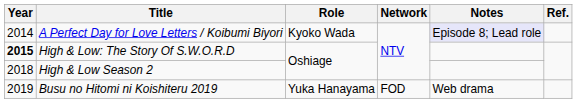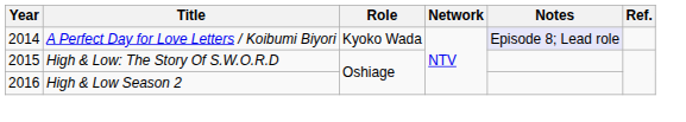 <table class="wikitable">
 <tr>
 <th>Year</th>
 <th>Title</th>
 <th>Role</th>
 <th>Network</th>
 <th>Notes</th>
 <th>Ref.</th>
 </tr>
 <tr>
 <td>2014</td>
 <td><em><a href='#'>A Perfect Day for Love Letters</a> / Koibumi Biyori</em></td>
 <td>Kyoko Wada</td>
 <td rowspan="3"><a href='#'>NTV</a></td>
 <td style="background: lavender;">Episode 8; Lead role</td>
 <td></td>
 </tr>
 <tr>
-<td><strong>2015</strong></td>
+<td>2015</td>
 <td><em>High & Low: The Story Of S.W.O.R.D</em></td>
 <td rowspan="2">Oshiage</td>
 <td></td>
 <td rowspan="2"></td>
 </tr>
 <tr>
-<td>2018</td>
+<td>2016</td>
 <td><em>High & Low Season 2</em></td>
 <td></td>
 </tr>
-<tr>
-<td>2019</td>
-<td><em>Busu no Hitomi ni Koishiteru 2019</em></td>
-<td>Yuka Hanayama</td>
-<td>FOD</td>
-<td>Web drama</td>
-<td></td>
-</tr>
 </table>
